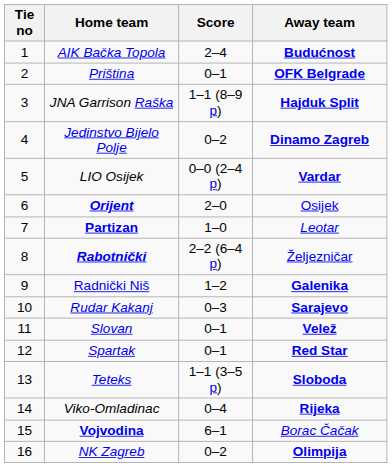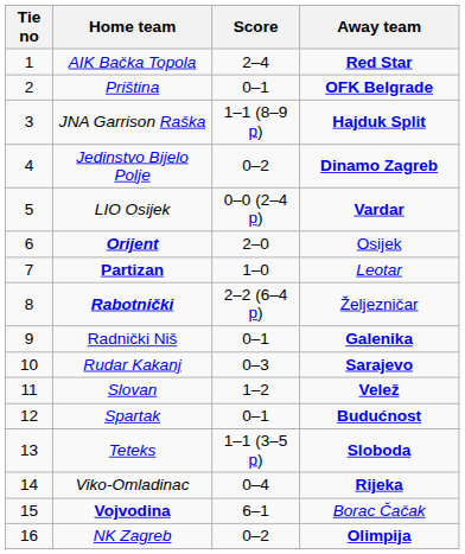 <table class="wikitable" style="text-align: center">
 <tr>
 <th width=40>Tie no</th>
 <th width=150>Home team</th>
 <th width=80>Score</th>
 <th width=150>Away team</th>
 </tr>
 <tr>
 <td>1</td>
 <td><em><a href='#'>AIK Bačka Topola</a></em></td>
 <td>2–4</td>
-<td><strong><a href='#'>Budućnost</a></strong></td>
+<td><strong><a href='#'>Red Star</a></strong></td>
 </tr>
 <tr>
 <td>2</td>
 <td><em><a href='#'>Priština</a></em></td>
 <td>0–1</td>
 <td><strong><a href='#'>OFK Belgrade</a></strong></td>
 </tr>
 <tr>
 <td>3</td>
 <td><em>JNA Garrison <a href='#'>Raška</a></em></td>
 <td>1–1 (8–9 <a href='#'>p</a>)</td>
 <td><strong><a href='#'>Hajduk Split</a></strong></td>
 </tr>
 <tr>
 <td>4</td>
 <td><em><a href='#'>Jedinstvo Bijelo Polje</a></em></td>
 <td>0–2</td>
 <td><strong><a href='#'>Dinamo Zagreb</a></strong></td>
 </tr>
 <tr>
 <td>5</td>
 <td><em>LIO Osijek</em></td>
 <td>0–0 (2–4 <a href='#'>p</a>)</td>
 <td><strong><a href='#'>Vardar</a></strong></td>
 </tr>
 <tr>
 <td>6</td>
 <td><strong><em><a href='#'>Orijent</a></em></strong></td>
 <td>2–0</td>
 <td><a href='#'>Osijek</a></td>
 </tr>
 <tr>
 <td>7</td>
 <td><strong><a href='#'>Partizan</a></strong></td>
 <td>1–0</td>
 <td><em><a href='#'>Leotar</a></em></td>
 </tr>
 <tr>
 <td>8</td>
 <td><strong><em><a href='#'>Rabotnički</a></em></strong></td>
 <td>2–2 (6–4 <a href='#'>p</a>)</td>
 <td><a href='#'>Željezničar</a></td>
 </tr>
 <tr>
 <td>9</td>
 <td><a href='#'>Radnički Niš</a></td>
-<td>1–2</td>
+<td>0–1</td>
 <td><strong><a href='#'>Galenika</a></strong></td>
 </tr>
 <tr>
 <td>10</td>
 <td><em><a href='#'>Rudar Kakanj</a></em></td>
 <td>0–3</td>
 <td><strong><a href='#'>Sarajevo</a></strong></td>
 </tr>
 <tr>
 <td>11</td>
 <td><em><a href='#'>Slovan</a></em></td>
-<td>0–1</td>
+<td>1–2</td>
 <td><strong><a href='#'>Velež</a></strong></td>
 </tr>
 <tr>
 <td>12</td>
 <td><em><a href='#'>Spartak</a></em></td>
 <td>0–1</td>
-<td><strong><a href='#'>Red Star</a></strong></td>
+<td><strong><a href='#'>Budućnost</a></strong></td>
 </tr>
 <tr>
 <td>13</td>
 <td><em><a href='#'>Teteks</a></em></td>
 <td>1–1 (3–5 <a href='#'>p</a>)</td>
 <td><strong><a href='#'>Sloboda</a></strong></td>
 </tr>
 <tr>
 <td>14</td>
 <td><em>Viko-Omladinac</em></td>
 <td>0–4</td>
 <td><strong><a href='#'>Rijeka</a></strong></td>
 </tr>
 <tr>
 <td>15</td>
 <td><strong><a href='#'>Vojvodina</a></strong></td>
 <td>6–1</td>
 <td><em><a href='#'>Borac Čačak</a></em></td>
 </tr>
 <tr>
 <td>16</td>
 <td><em><a href='#'>NK Zagreb</a></em></td>
 <td>0–2</td>
 <td><strong><a href='#'>Olimpija</a></strong></td>
 </tr>
 </table>
